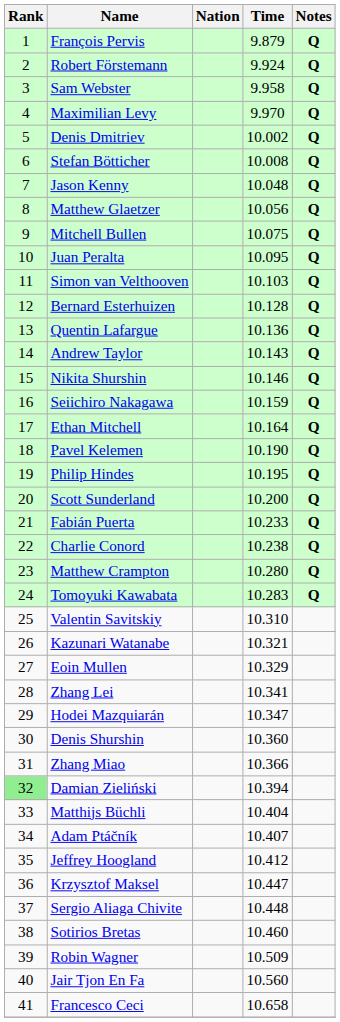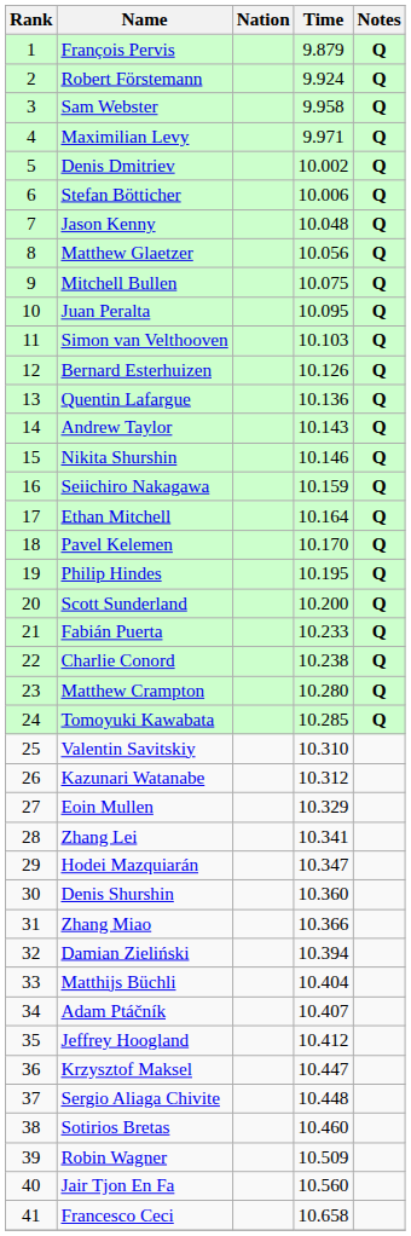 <table class="wikitable sortable" style="text-align:center">
 <tr>
 <th>Rank</th>
 <th>Name</th>
 <th>Nation</th>
 <th>Time</th>
 <th>Notes</th>
 </tr>
 <tr bgcolor=ccffcc>
 <td>1</td>
 <td align=left><a href='#'>François Pervis</a></td>
 <td align=left></td>
 <td>9.879</td>
 <td><strong>Q</strong></td>
 </tr>
 <tr bgcolor=ccffcc>
 <td>2</td>
 <td align=left><a href='#'>Robert Förstemann</a></td>
 <td align=left></td>
 <td>9.924</td>
 <td><strong>Q</strong></td>
 </tr>
 <tr bgcolor=ccffcc>
 <td>3</td>
 <td align=left><a href='#'>Sam Webster</a></td>
 <td align=left></td>
 <td>9.958</td>
 <td><strong>Q</strong></td>
 </tr>
 <tr bgcolor=ccffcc>
 <td>4</td>
 <td align=left><a href='#'>Maximilian Levy</a></td>
 <td align=left></td>
-<td>9.970</td>
+<td>9.971</td>
 <td><strong>Q</strong></td>
 </tr>
 <tr bgcolor=ccffcc>
 <td>5</td>
 <td align=left><a href='#'>Denis Dmitriev</a></td>
 <td align=left></td>
 <td>10.002</td>
 <td><strong>Q</strong></td>
 </tr>
 <tr bgcolor=ccffcc>
 <td>6</td>
 <td align=left><a href='#'>Stefan Bötticher</a></td>
 <td align=left></td>
-<td>10.008</td>
+<td>10.006</td>
 <td><strong>Q</strong></td>
 </tr>
 <tr bgcolor=ccffcc>
 <td>7</td>
 <td align=left><a href='#'>Jason Kenny</a></td>
 <td align=left></td>
 <td>10.048</td>
 <td><strong>Q</strong></td>
 </tr>
 <tr bgcolor=ccffcc>
 <td>8</td>
 <td align=left><a href='#'>Matthew Glaetzer</a></td>
 <td align=left></td>
 <td>10.056</td>
 <td><strong>Q</strong></td>
 </tr>
 <tr bgcolor=ccffcc>
 <td>9</td>
 <td align=left><a href='#'>Mitchell Bullen</a></td>
 <td align=left></td>
 <td>10.075</td>
 <td><strong>Q</strong></td>
 </tr>
 <tr bgcolor=ccffcc>
 <td>10</td>
 <td align=left><a href='#'>Juan Peralta</a></td>
 <td align=left></td>
 <td>10.095</td>
 <td><strong>Q</strong></td>
 </tr>
 <tr bgcolor=ccffcc>
 <td>11</td>
 <td align=left><a href='#'>Simon van Velthooven</a></td>
 <td align=left></td>
 <td>10.103</td>
 <td><strong>Q</strong></td>
 </tr>
 <tr bgcolor=ccffcc>
 <td>12</td>
 <td align=left><a href='#'>Bernard Esterhuizen</a></td>
 <td align=left></td>
-<td>10.128</td>
+<td>10.126</td>
 <td><strong>Q</strong></td>
 </tr>
 <tr bgcolor=ccffcc>
 <td>13</td>
 <td align=left><a href='#'>Quentin Lafargue</a></td>
 <td align=left></td>
 <td>10.136</td>
 <td><strong>Q</strong></td>
 </tr>
 <tr bgcolor=ccffcc>
 <td>14</td>
 <td align=left><a href='#'>Andrew Taylor</a></td>
 <td align=left></td>
 <td>10.143</td>
 <td><strong>Q</strong></td>
 </tr>
 <tr bgcolor=ccffcc>
 <td>15</td>
 <td align=left><a href='#'>Nikita Shurshin</a></td>
 <td align=left></td>
 <td>10.146</td>
 <td><strong>Q</strong></td>
 </tr>
 <tr bgcolor=ccffcc>
 <td>16</td>
 <td align=left><a href='#'>Seiichiro Nakagawa</a></td>
 <td align=left></td>
 <td>10.159</td>
 <td><strong>Q</strong></td>
 </tr>
 <tr bgcolor=ccffcc>
 <td>17</td>
 <td align=left><a href='#'>Ethan Mitchell</a></td>
 <td align=left></td>
 <td>10.164</td>
 <td><strong>Q</strong></td>
 </tr>
 <tr bgcolor=ccffcc>
 <td>18</td>
 <td align=left><a href='#'>Pavel Kelemen</a></td>
 <td align=left></td>
-<td>10.190</td>
+<td>10.170</td>
 <td><strong>Q</strong></td>
 </tr>
 <tr bgcolor=ccffcc>
 <td>19</td>
 <td align=left><a href='#'>Philip Hindes</a></td>
 <td align=left></td>
 <td>10.195</td>
 <td><strong>Q</strong></td>
 </tr>
 <tr bgcolor=ccffcc>
 <td>20</td>
 <td align=left><a href='#'>Scott Sunderland</a></td>
 <td align=left></td>
 <td>10.200</td>
 <td><strong>Q</strong></td>
 </tr>
 <tr bgcolor=ccffcc>
 <td>21</td>
 <td align=left><a href='#'>Fabián Puerta</a></td>
 <td align=left></td>
 <td>10.233</td>
 <td><strong>Q</strong></td>
 </tr>
 <tr bgcolor=ccffcc>
 <td>22</td>
 <td align=left><a href='#'>Charlie Conord</a></td>
 <td align=left></td>
 <td>10.238</td>
 <td><strong>Q</strong></td>
 </tr>
 <tr bgcolor=ccffcc>
 <td>23</td>
 <td align=left><a href='#'>Matthew Crampton</a></td>
 <td align=left></td>
 <td>10.280</td>
 <td><strong>Q</strong></td>
 </tr>
 <tr bgcolor=ccffcc>
 <td>24</td>
 <td align=left><a href='#'>Tomoyuki Kawabata</a></td>
 <td align=left></td>
-<td>10.283</td>
+<td>10.285</td>
 <td><strong>Q</strong></td>
 </tr>
 <tr>
 <td>25</td>
 <td align=left><a href='#'>Valentin Savitskiy</a></td>
 <td align=left></td>
 <td>10.310</td>
 <td></td>
 </tr>
 <tr>
 <td>26</td>
 <td align=left><a href='#'>Kazunari Watanabe</a></td>
 <td align=left></td>
-<td>10.321</td>
+<td>10.312</td>
 <td></td>
 </tr>
 <tr>
 <td>27</td>
 <td align=left><a href='#'>Eoin Mullen</a></td>
 <td align=left></td>
 <td>10.329</td>
 <td></td>
 </tr>
 <tr>
 <td>28</td>
 <td align=left><a href='#'>Zhang Lei</a></td>
 <td align=left></td>
 <td>10.341</td>
 <td></td>
 </tr>
 <tr>
 <td>29</td>
 <td align=left><a href='#'>Hodei Mazquiarán</a></td>
 <td align=left></td>
 <td>10.347</td>
 <td></td>
 </tr>
 <tr>
 <td>30</td>
 <td align=left><a href='#'>Denis Shurshin</a></td>
 <td align=left></td>
 <td>10.360</td>
 <td></td>
 </tr>
 <tr>
 <td>31</td>
 <td align=left><a href='#'>Zhang Miao</a></td>
 <td align=left></td>
 <td>10.366</td>
 <td></td>
 </tr>
 <tr>
-<td style="background: lightgreen;">32</td>
+<td>32</td>
 <td align=left><a href='#'>Damian Zieliński</a></td>
 <td align=left></td>
 <td>10.394</td>
 <td></td>
 </tr>
 <tr>
 <td>33</td>
 <td align=left><a href='#'>Matthijs Büchli</a></td>
 <td align=left></td>
 <td>10.404</td>
 <td></td>
 </tr>
 <tr>
 <td>34</td>
 <td align=left><a href='#'>Adam Ptáčník</a></td>
 <td align=left></td>
 <td>10.407</td>
 <td></td>
 </tr>
 <tr>
 <td>35</td>
 <td align=left><a href='#'>Jeffrey Hoogland</a></td>
 <td align=left></td>
 <td>10.412</td>
 <td></td>
 </tr>
 <tr>
 <td>36</td>
 <td align=left><a href='#'>Krzysztof Maksel</a></td>
 <td align=left></td>
 <td>10.447</td>
 <td></td>
 </tr>
 <tr>
 <td>37</td>
 <td align=left><a href='#'>Sergio Aliaga Chivite</a></td>
 <td align=left></td>
 <td>10.448</td>
 <td></td>
 </tr>
 <tr>
 <td>38</td>
 <td align=left><a href='#'>Sotirios Bretas</a></td>
 <td align=left></td>
 <td>10.460</td>
 <td></td>
 </tr>
 <tr>
 <td>39</td>
 <td align=left><a href='#'>Robin Wagner</a></td>
 <td align=left></td>
 <td>10.509</td>
 <td></td>
 </tr>
 <tr>
 <td>40</td>
 <td align=left><a href='#'>Jair Tjon En Fa</a></td>
 <td align=left></td>
 <td>10.560</td>
 <td></td>
 </tr>
 <tr>
 <td>41</td>
 <td align=left><a href='#'>Francesco Ceci</a></td>
 <td align=left></td>
 <td>10.658</td>
 <td></td>
 </tr>
 <tr>
 </tr>
 </table>
